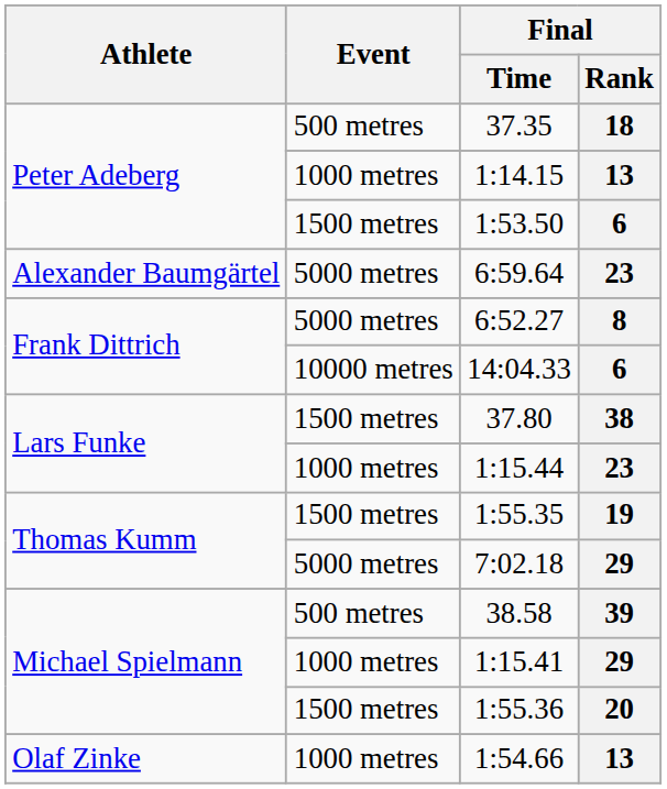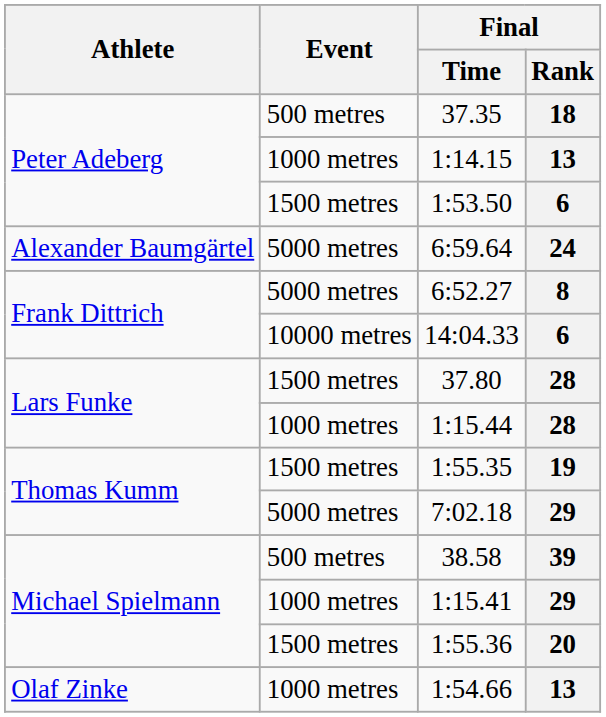 <table class="wikitable" style="font-size:90%">
 <tr>
 <th rowspan="2">Athlete</th>
 <th rowspan="2">Event</th>
 <th colspan="2">Final</th>
 </tr>
 <tr>
 <th>Time</th>
 <th>Rank</th>
 </tr>
 <tr>
 <td rowspan=3><a href='#'>Peter Adeberg</a></td>
 <td>500 metres</td>
 <td align="center">37.35</td>
 <th align="center">18</th>
 </tr>
 <tr>
 <td>1000 metres</td>
 <td align="center">1:14.15</td>
 <th align="center">13</th>
 </tr>
 <tr>
 <td>1500 metres</td>
 <td align="center">1:53.50</td>
 <th align="center">6</th>
 </tr>
 <tr>
 <td><a href='#'>Alexander Baumgärtel</a></td>
 <td>5000 metres</td>
 <td align="center">6:59.64</td>
-<th align="center">23</th>
+<th align="center">24</th>
 </tr>
 <tr>
 <td rowspan=2><a href='#'>Frank Dittrich</a></td>
 <td>5000 metres</td>
 <td align="center">6:52.27</td>
 <th align="center">8</th>
 </tr>
 <tr>
 <td>10000 metres</td>
 <td align="center">14:04.33</td>
 <th align="center">6</th>
 </tr>
 <tr>
 <td rowspan=2><a href='#'>Lars Funke</a></td>
 <td>1500 metres</td>
 <td align="center">37.80</td>
-<th align="center">38</th>
+<th align="center">28</th>
 </tr>
 <tr>
 <td>1000 metres</td>
 <td align="center">1:15.44</td>
-<th align="center">23</th>
+<th align="center">28</th>
 </tr>
 <tr>
 <td rowspan=2><a href='#'>Thomas Kumm</a></td>
 <td>1500 metres</td>
 <td align="center">1:55.35</td>
 <th align="center">19</th>
 </tr>
 <tr>
 <td>5000 metres</td>
 <td align="center">7:02.18</td>
 <th align="center">29</th>
 </tr>
 <tr>
 <td rowspan=3><a href='#'>Michael Spielmann</a></td>
 <td>500 metres</td>
 <td align="center">38.58</td>
 <th align="center">39</th>
 </tr>
 <tr>
 <td>1000 metres</td>
 <td align="center">1:15.41</td>
 <th align="center">29</th>
 </tr>
 <tr>
 <td>1500 metres</td>
 <td align="center">1:55.36</td>
 <th align="center">20</th>
 </tr>
 <tr>
 <td><a href='#'>Olaf Zinke</a></td>
 <td>1000 metres</td>
 <td align="center">1:54.66</td>
 <th align="center">13</th>
 </tr>
 </table>
